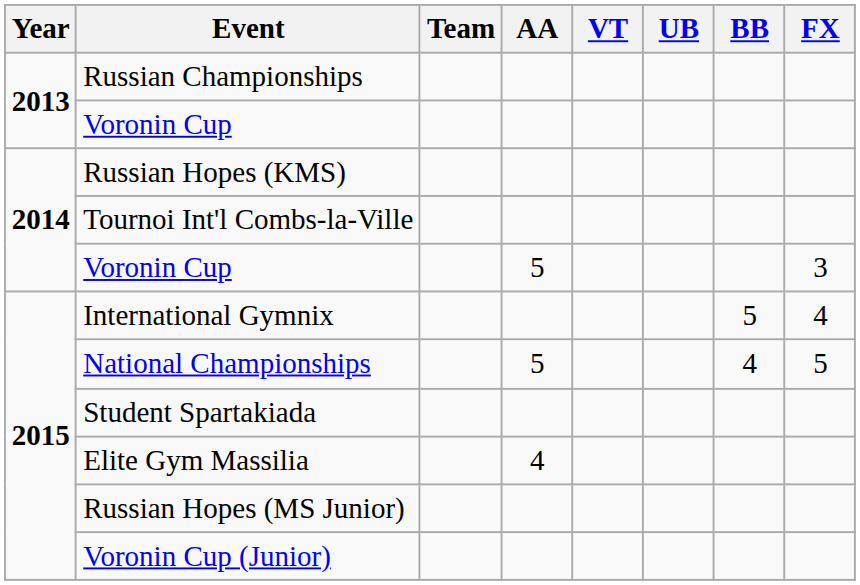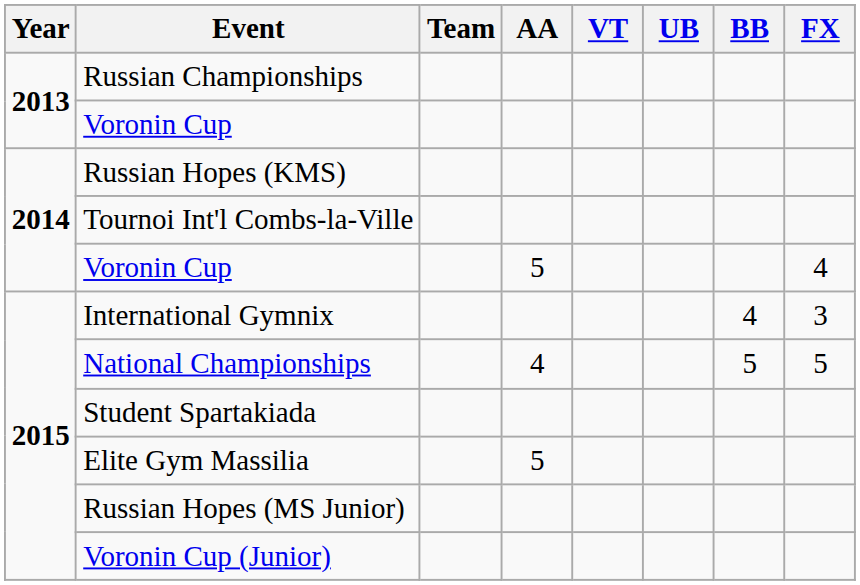 <table class="wikitable" style="text-align:center; font-size:95%;">
 <tr>
 <th align=center>Year</th>
 <th align=center>Event</th>
 <th style="width:30px;">Team</th>
 <th style="width:30px;">AA</th>
 <th style="width:30px;"><a href='#'>VT</a></th>
 <th style="width:30px;"><a href='#'>UB</a></th>
 <th style="width:30px;"><a href='#'>BB</a></th>
 <th style="width:30px;"><a href='#'>FX</a></th>
 </tr>
 <tr>
 <td rowspan="2"><strong>2013</strong></td>
 <td align=left>Russian Championships</td>
 <td></td>
 <td></td>
 <td></td>
 <td></td>
 <td></td>
 <td></td>
 </tr>
 <tr>
 <td align=left><a href='#'>Voronin Cup</a></td>
 <td></td>
 <td></td>
 <td></td>
 <td></td>
 <td></td>
 <td></td>
 </tr>
 <tr>
 <td rowspan="3"><strong>2014</strong></td>
 <td align=left>Russian Hopes (KMS)</td>
 <td></td>
 <td></td>
 <td></td>
 <td></td>
 <td></td>
 <td></td>
 </tr>
 <tr>
 <td align=left>Tournoi Int'l Combs-la-Ville</td>
 <td></td>
 <td></td>
 <td></td>
 <td></td>
 <td></td>
 <td></td>
 </tr>
 <tr>
 <td align=left><a href='#'>Voronin Cup</a></td>
 <td></td>
 <td>5</td>
 <td></td>
 <td></td>
 <td></td>
-<td>3</td>
+<td>4</td>
 </tr>
 <tr>
 <td rowspan="6"><strong>2015</strong></td>
 <td align=left>International Gymnix</td>
 <td></td>
 <td></td>
 <td></td>
 <td></td>
-<td>5</td>
 <td>4</td>
+<td>3</td>
 </tr>
 <tr>
 <td align=left><a href='#'>National Championships</a></td>
 <td></td>
-<td>5</td>
+<td>4</td>
 <td></td>
 <td></td>
-<td>4</td>
+<td>5</td>
 <td>5</td>
 </tr>
 <tr>
 <td align=left>Student Spartakiada</td>
 <td></td>
 <td></td>
 <td></td>
 <td></td>
 <td></td>
 <td></td>
 </tr>
 <tr>
 <td align=left>Elite Gym Massilia</td>
 <td></td>
-<td>4</td>
+<td>5</td>
 <td></td>
 <td></td>
 <td></td>
 <td></td>
 </tr>
 <tr>
 <td align=left>Russian Hopes (MS Junior)</td>
 <td></td>
 <td></td>
 <td></td>
 <td></td>
 <td></td>
 <td></td>
 </tr>
 <tr>
 <td align=left><a href='#'>Voronin Cup (Junior)</a></td>
 <td></td>
 <td></td>
 <td></td>
 <td></td>
 <td></td>
 <td></td>
 </tr>
 </table>
